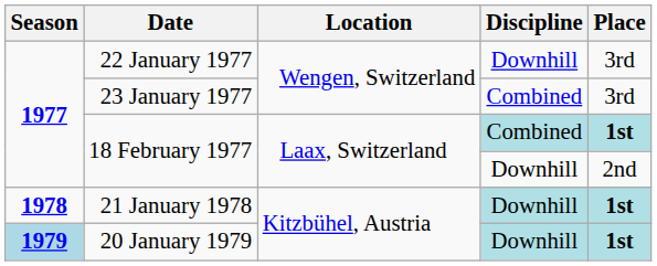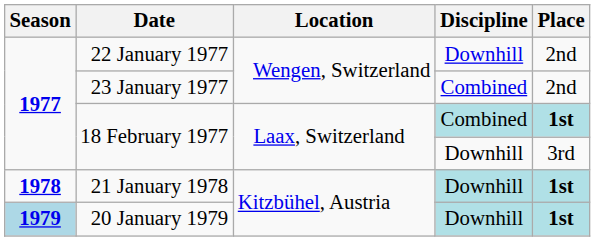 <table class=wikitable style="text-align:center">
 <tr>
 <th>Season</th>
 <th>Date</th>
 <th>Location</th>
 <th>Discipline</th>
 <th>Place</th>
 </tr>
 <tr>
 <td rowspan=4><strong><a href='#'>1977</a></strong></td>
 <td align=right>22 January 1977</td>
 <td align=left rowspan=2>   <a href='#'>Wengen</a>, Switzerland</td>
 <td><a href='#'>Downhill</a></td>
-<td>3rd</td>
+<td>2nd</td>
 </tr>
 <tr>
 <td align=right>23 January 1977</td>
 <td><a href='#'>Combined</a></td>
-<td>3rd</td>
+<td>2nd</td>
 </tr>
 <tr>
 <td align=right rowspan=2>18 February 1977</td>
 <td align=left rowspan=2>   <a href='#'>Laax</a>, Switzerland</td>
 <td bgcolor="#BOEOE6">Combined</td>
 <td bgcolor="#BOEOE6"><strong>1st</strong></td>
 </tr>
 <tr>
 <td>Downhill</td>
-<td>2nd</td>
+<td>3rd</td>
 </tr>
 <tr>
 <td><strong><a href='#'>1978</a></strong></td>
 <td align=right>21 January 1978</td>
 <td align=left rowspan=2> <a href='#'>Kitzbühel</a>, Austria</td>
 <td bgcolor="#BOEOE6">Downhill</td>
 <td bgcolor="#BOEOE6"><strong>1st</strong></td>
 </tr>
 <tr>
 <td style="background: lightblue;"><strong><a href='#'>1979</a></strong></td>
 <td align=right>20 January 1979</td>
 <td bgcolor="#BOEOE6">Downhill</td>
 <td bgcolor="#BOEOE6"><strong>1st</strong></td>
 </tr>
 </table>
